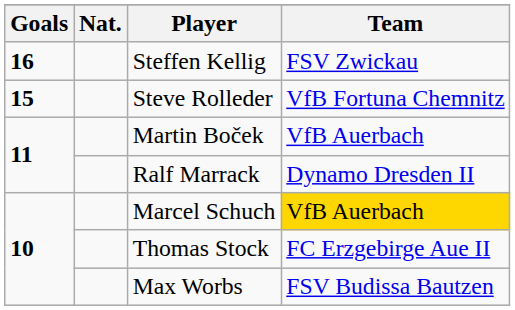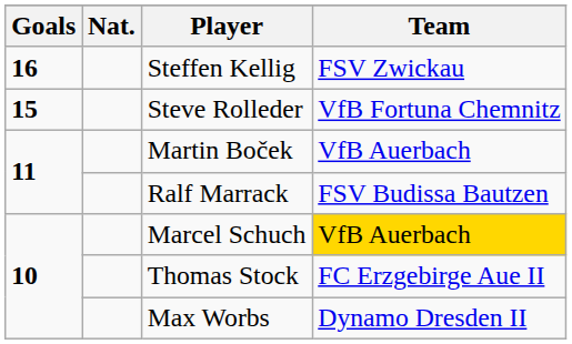 <table class="wikitable">
 <tr align="center" bgcolor="#dfdfdf">
 </tr>
 <tr>
 <th>Goals</th>
 <th>Nat.</th>
 <th>Player</th>
 <th>Team</th>
 </tr>
 <tr>
 <td><strong>16</strong></td>
 <td></td>
 <td>Steffen Kellig</td>
 <td><a href='#'>FSV Zwickau</a></td>
 </tr>
 <tr>
 <td><strong>15</strong></td>
 <td></td>
 <td>Steve Rolleder</td>
 <td><a href='#'>VfB Fortuna Chemnitz</a></td>
 </tr>
 <tr>
 <td rowspan="2"><strong>11</strong></td>
 <td></td>
 <td>Martin Boček</td>
 <td><a href='#'>VfB Auerbach</a></td>
 </tr>
 <tr>
 <td></td>
 <td>Ralf Marrack</td>
-<td><a href='#'>Dynamo Dresden II</a></td>
+<td><a href='#'>FSV Budissa Bautzen</a></td>
 </tr>
 <tr>
 <td rowspan="3"><strong>10</strong></td>
 <td></td>
 <td>Marcel Schuch</td>
 <td style="background: gold;">VfB Auerbach</td>
 </tr>
 <tr>
 <td></td>
 <td>Thomas Stock</td>
 <td><a href='#'>FC Erzgebirge Aue II</a></td>
 </tr>
 <tr>
 <td></td>
 <td>Max Worbs</td>
-<td><a href='#'>FSV Budissa Bautzen</a></td>
+<td><a href='#'>Dynamo Dresden II</a></td>
 </tr>
 </table>
